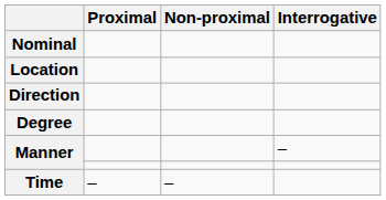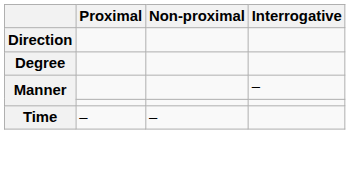 <table class="wikitable">
 <tr>
 <th></th>
 <th>Proximal</th>
 <th>Non-proximal</th>
 <th>Interrogative</th>
-</tr>
-<tr>
-<th>Nominal</th>
-<td></td>
-<td></td>
-<td></td>
-</tr>
-<tr>
-<th>Location</th>
-<td></td>
-<td></td>
-<td></td>
 </tr>
 <tr>
 <th>Direction</th>
 <td></td>
 <td></td>
 <td></td>
 </tr>
 <tr>
 <th>Degree</th>
 <td></td>
 <td></td>
 <td></td>
 </tr>
 <tr>
 <th rowspan="2">Manner</th>
 <td></td>
 <td></td>
 <td>–</td>
 </tr>
 <tr>
 <td></td>
 <td></td>
 <td></td>
 </tr>
 <tr>
 <th>Time</th>
 <td>–</td>
 <td>–</td>
 <td></td>
 </tr>
 </table>
